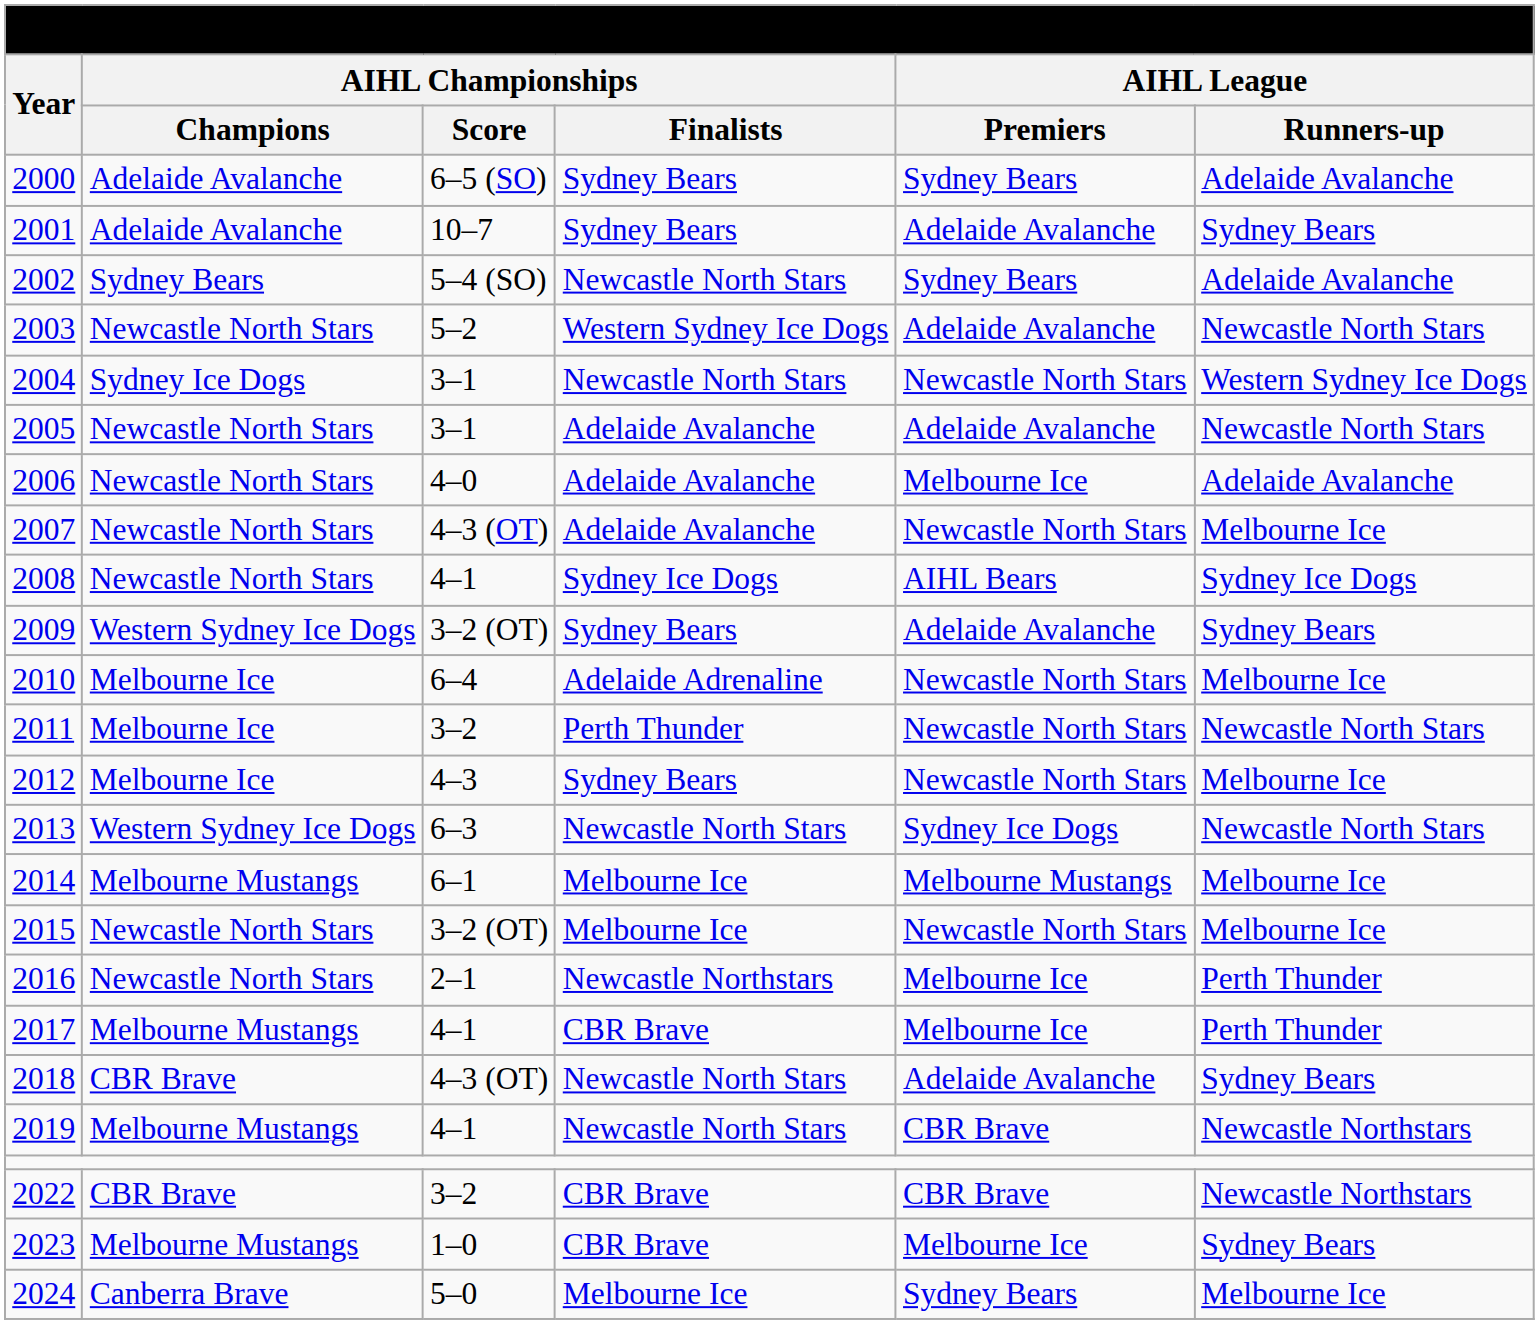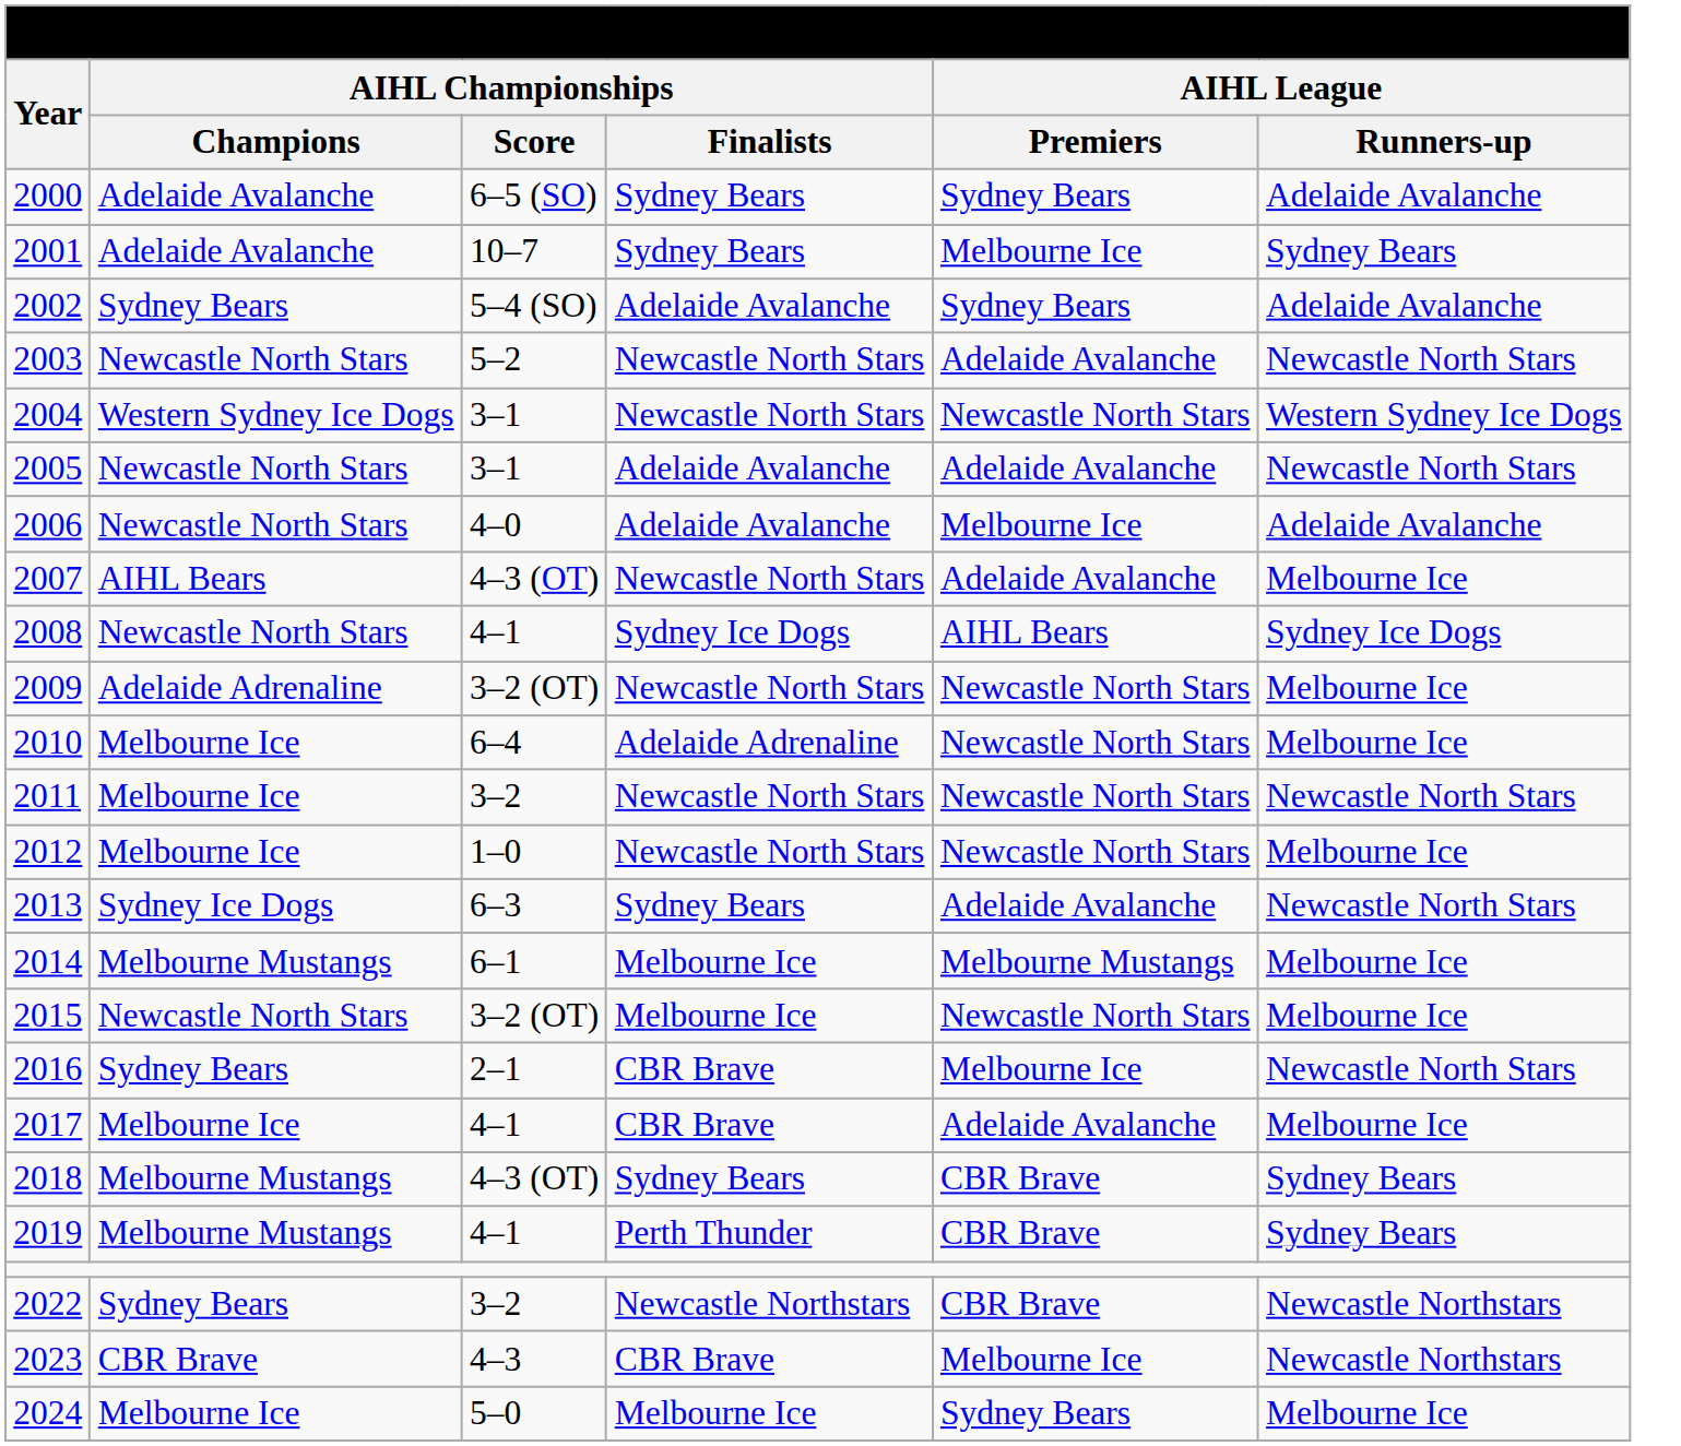 <table class="wikitable sortable">
 <tr>
 <th style="background:#000000;" colspan="6"><span>Season-by-season Championships and Premierships</span></th>
 </tr>
 <tr>
 <th rowspan=2>Year</th>
 <th colspan=3>AIHL Championships</th>
 <th colspan=2>AIHL League</th>
 </tr>
 <tr>
 <th>Champions</th>
 <th>Score</th>
 <th>Finalists</th>
 <th>Premiers</th>
 <th>Runners-up</th>
 </tr>
 <tr>
 <td><a href='#'>2000</a></td>
 <td><a href='#'>Adelaide Avalanche</a></td>
 <td>6–5 (<a href='#'>SO</a>)</td>
 <td><a href='#'>Sydney Bears</a></td>
 <td><a href='#'>Sydney Bears</a></td>
 <td><a href='#'>Adelaide Avalanche</a></td>
 </tr>
 <tr>
 <td><a href='#'>2001</a></td>
 <td><a href='#'>Adelaide Avalanche</a></td>
 <td>10–7</td>
 <td><a href='#'>Sydney Bears</a></td>
-<td><a href='#'>Adelaide Avalanche</a></td>
+<td><a href='#'>Melbourne Ice</a></td>
 <td><a href='#'>Sydney Bears</a></td>
 </tr>
 <tr>
 <td><a href='#'>2002</a></td>
 <td><a href='#'>Sydney Bears</a></td>
 <td>5–4 (SO)</td>
-<td><a href='#'>Newcastle North Stars</a></td>
+<td><a href='#'>Adelaide Avalanche</a></td>
 <td><a href='#'>Sydney Bears</a></td>
 <td><a href='#'>Adelaide Avalanche</a></td>
 </tr>
 <tr>
 <td><a href='#'>2003</a></td>
 <td><a href='#'>Newcastle North Stars</a></td>
 <td>5–2</td>
-<td><a href='#'>Western Sydney Ice Dogs</a></td>
+<td><a href='#'>Newcastle North Stars</a></td>
 <td><a href='#'>Adelaide Avalanche</a></td>
 <td><a href='#'>Newcastle North Stars</a></td>
 </tr>
 <tr>
 <td><a href='#'>2004</a></td>
-<td><a href='#'>Sydney Ice Dogs</a></td>
+<td><a href='#'>Western Sydney Ice Dogs</a></td>
 <td>3–1</td>
 <td><a href='#'>Newcastle North Stars</a></td>
 <td><a href='#'>Newcastle North Stars</a></td>
 <td><a href='#'>Western Sydney Ice Dogs</a></td>
 </tr>
 <tr>
 <td><a href='#'>2005</a></td>
 <td><a href='#'>Newcastle North Stars</a></td>
 <td>3–1</td>
 <td><a href='#'>Adelaide Avalanche</a></td>
 <td><a href='#'>Adelaide Avalanche</a></td>
 <td><a href='#'>Newcastle North Stars</a></td>
 </tr>
 <tr>
 <td><a href='#'>2006</a></td>
 <td><a href='#'>Newcastle North Stars</a></td>
 <td>4–0</td>
 <td><a href='#'>Adelaide Avalanche</a></td>
 <td><a href='#'>Melbourne Ice</a></td>
 <td><a href='#'>Adelaide Avalanche</a></td>
 </tr>
 <tr>
 <td><a href='#'>2007</a></td>
+<td><a href='#'>AIHL Bears</a></td>
+<td>4–3 (<a href='#'>OT</a>)</td>
 <td><a href='#'>Newcastle North Stars</a></td>
-<td>4–3 (<a href='#'>OT</a>)</td>
 <td><a href='#'>Adelaide Avalanche</a></td>
-<td><a href='#'>Newcastle North Stars</a></td>
 <td><a href='#'>Melbourne Ice</a></td>
 </tr>
 <tr>
 <td><a href='#'>2008</a></td>
 <td><a href='#'>Newcastle North Stars</a></td>
 <td>4–1</td>
 <td><a href='#'>Sydney Ice Dogs</a></td>
 <td><a href='#'>AIHL Bears</a></td>
 <td><a href='#'>Sydney Ice Dogs</a></td>
 </tr>
 <tr>
 <td><a href='#'>2009</a></td>
-<td><a href='#'>Western Sydney Ice Dogs</a></td>
+<td><a href='#'>Adelaide Adrenaline</a></td>
 <td>3–2 (OT)</td>
-<td><a href='#'>Sydney Bears</a></td>
-<td><a href='#'>Adelaide Avalanche</a></td>
-<td><a href='#'>Sydney Bears</a></td>
+<td><a href='#'>Newcastle North Stars</a></td>
+<td><a href='#'>Newcastle North Stars</a></td>
+<td><a href='#'>Melbourne Ice</a></td>
 </tr>
 <tr>
 <td><a href='#'>2010</a></td>
 <td><a href='#'>Melbourne Ice</a></td>
 <td>6–4</td>
 <td><a href='#'>Adelaide Adrenaline</a></td>
 <td><a href='#'>Newcastle North Stars</a></td>
 <td><a href='#'>Melbourne Ice</a></td>
 </tr>
 <tr>
 <td><a href='#'>2011</a></td>
 <td><a href='#'>Melbourne Ice</a></td>
 <td>3–2</td>
-<td><a href='#'>Perth Thunder</a></td>
+<td><a href='#'>Newcastle North Stars</a></td>
 <td><a href='#'>Newcastle North Stars</a></td>
 <td><a href='#'>Newcastle North Stars</a></td>
 </tr>
 <tr>
 <td><a href='#'>2012</a></td>
 <td><a href='#'>Melbourne Ice</a></td>
-<td>4–3</td>
-<td><a href='#'>Sydney Bears</a></td>
+<td>1–0</td>
+<td><a href='#'>Newcastle North Stars</a></td>
 <td><a href='#'>Newcastle North Stars</a></td>
 <td><a href='#'>Melbourne Ice</a></td>
 </tr>
 <tr>
 <td><a href='#'>2013</a></td>
-<td><a href='#'>Western Sydney Ice Dogs</a></td>
+<td><a href='#'>Sydney Ice Dogs</a></td>
 <td>6–3</td>
-<td><a href='#'>Newcastle North Stars</a></td>
-<td><a href='#'>Sydney Ice Dogs</a></td>
+<td><a href='#'>Sydney Bears</a></td>
+<td><a href='#'>Adelaide Avalanche</a></td>
 <td><a href='#'>Newcastle North Stars</a></td>
 </tr>
 <tr>
 <td><a href='#'>2014</a></td>
 <td><a href='#'>Melbourne Mustangs</a></td>
 <td>6–1</td>
 <td><a href='#'>Melbourne Ice</a></td>
 <td><a href='#'>Melbourne Mustangs</a></td>
 <td><a href='#'>Melbourne Ice</a></td>
 </tr>
 <tr>
 <td><a href='#'>2015</a></td>
 <td><a href='#'>Newcastle North Stars</a></td>
 <td>3–2 (OT)</td>
 <td><a href='#'>Melbourne Ice</a></td>
 <td><a href='#'>Newcastle North Stars</a></td>
 <td><a href='#'>Melbourne Ice</a></td>
 </tr>
 <tr>
 <td><a href='#'>2016</a></td>
+<td><a href='#'>Sydney Bears</a></td>
+<td>2–1</td>
+<td><a href='#'>CBR Brave</a></td>
+<td><a href='#'>Melbourne Ice</a></td>
 <td><a href='#'>Newcastle North Stars</a></td>
-<td>2–1</td>
-<td><a href='#'>Newcastle Northstars</a></td>
-<td><a href='#'>Melbourne Ice</a></td>
-<td><a href='#'>Perth Thunder</a></td>
 </tr>
 <tr>
 <td><a href='#'>2017</a></td>
-<td><a href='#'>Melbourne Mustangs</a></td>
+<td><a href='#'>Melbourne Ice</a></td>
 <td>4–1</td>
 <td><a href='#'>CBR Brave</a></td>
+<td><a href='#'>Adelaide Avalanche</a></td>
 <td><a href='#'>Melbourne Ice</a></td>
-<td><a href='#'>Perth Thunder</a></td>
 </tr>
 <tr>
 <td><a href='#'>2018</a></td>
+<td><a href='#'>Melbourne Mustangs</a></td>
+<td>4–3 (OT)</td>
+<td><a href='#'>Sydney Bears</a></td>
 <td><a href='#'>CBR Brave</a></td>
-<td>4–3 (OT)</td>
-<td><a href='#'>Newcastle North Stars</a></td>
-<td><a href='#'>Adelaide Avalanche</a></td>
 <td><a href='#'>Sydney Bears</a></td>
 </tr>
 <tr>
 <td><a href='#'>2019</a></td>
 <td><a href='#'>Melbourne Mustangs</a></td>
 <td>4–1</td>
-<td><a href='#'>Newcastle North Stars</a></td>
+<td><a href='#'>Perth Thunder</a></td>
 <td><a href='#'>CBR Brave</a></td>
-<td><a href='#'>Newcastle Northstars</a></td>
+<td><a href='#'>Sydney Bears</a></td>
 </tr>
 <tr>
 <td colspan="6"></td>
 </tr>
 <tr>
 <td><a href='#'>2022</a></td>
-<td><a href='#'>CBR Brave</a></td>
+<td><a href='#'>Sydney Bears</a></td>
 <td>3–2</td>
-<td><a href='#'>CBR Brave</a></td>
+<td><a href='#'>Newcastle Northstars</a></td>
 <td><a href='#'>CBR Brave</a></td>
 <td><a href='#'>Newcastle Northstars</a></td>
 </tr>
 <tr>
 <td><a href='#'>2023</a></td>
-<td><a href='#'>Melbourne Mustangs</a></td>
-<td>1–0</td>
+<td><a href='#'>CBR Brave</a></td>
+<td>4–3</td>
 <td><a href='#'>CBR Brave</a></td>
 <td><a href='#'>Melbourne Ice</a></td>
-<td><a href='#'>Sydney Bears</a></td>
+<td><a href='#'>Newcastle Northstars</a></td>
 </tr>
 <tr>
 <td><a href='#'>2024</a></td>
-<td><a href='#'>Canberra Brave</a></td>
+<td><a href='#'>Melbourne Ice</a></td>
 <td>5–0</td>
 <td><a href='#'>Melbourne Ice</a></td>
 <td><a href='#'>Sydney Bears</a></td>
 <td><a href='#'>Melbourne Ice</a></td>
 </tr>
 </table>
